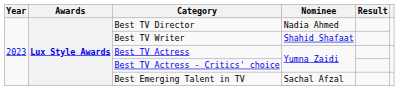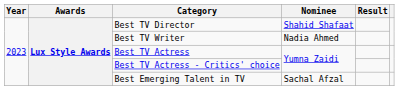 <table class="wikitable plainrowheaders">
 <tr>
 <th>Year</th>
 <th>Awards</th>
 <th>Category</th>
 <th>Nominee</th>
 <th>Result</th>
 <th></th>
 </tr>
 <tr>
 <td rowspan="5"><a href='#'>2023</a></td>
 <th scope="row" rowspan="5"><a href='#'>Lux Style Awards</a></th>
 <td>Best TV Director</td>
-<td>Nadia Ahmed</td>
+<td><a href='#'>Shahid Shafaat</a></td>
 <td></td>
 <td rowspan="2"></td>
 </tr>
 <tr>
 <td>Best TV Writer</td>
-<td><a href='#'>Shahid Shafaat</a></td>
+<td>Nadia Ahmed</td>
 <td></td>
 </tr>
 <tr>
 <td><a href='#'>Best TV Actress</a></td>
 <td rowspan="2"><a href='#'>Yumna Zaidi</a></td>
 <td></td>
 <td rowspan="2"></td>
 </tr>
 <tr>
 <td><a href='#'>Best TV Actress - Critics' choice</a></td>
 <td></td>
 </tr>
 <tr>
 <td>Best Emerging Talent in TV</td>
 <td>Sachal Afzal</td>
 <td></td>
 <td></td>
 </tr>
 </table>
